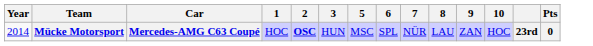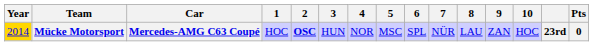 <table class="wikitable" style="text-align:center; font-size:85%">
 <tr>
 <th>Year</th>
 <th>Team</th>
 <th>Car</th>
 <th>1</th>
 <th>2</th>
 <th>3</th>
+<th>4</th>
 <th>5</th>
 <th>6</th>
 <th>7</th>
 <th>8</th>
 <th>9</th>
 <th>10</th>
 <th></th>
 <th>Pts</th>
 </tr>
 <tr>
-<td><a href='#'>2014</a></td>
+<td style="background: gold;"><a href='#'>2014</a></td>
 <th nowrap><a href='#'>Mücke Motorsport</a></th>
 <th nowrap><a href='#'>Mercedes-AMG C63 Coupé</a></th>
 <td style="background:#CFCFFF;"><a href='#'>HOC</a><br></td>
 <td style="background:#CFCFFF;"><strong><a href='#'>OSC</a><br></strong></td>
 <td style="background:#CFCFFF;"><a href='#'>HUN</a><br></td>
+<td style="background:#CFCFFF;"><a href='#'>NOR</a><br></td>
 <td style="background:#CFCFFF;"><a href='#'>MSC</a><br></td>
 <td style="background:#CFCFFF;"><a href='#'>SPL</a><br></td>
 <td style="background:#CFCFFF;"><a href='#'>NÜR</a><br></td>
 <td style="background:#CFCFFF;"><a href='#'>LAU</a><br></td>
 <td style="background:#CFCFFF;"><a href='#'>ZAN</a><br></td>
 <td style="background:#CFCFFF;"><a href='#'>HOC</a><br></td>
 <th>23rd</th>
 <th>0</th>
 </tr>
 </table>
